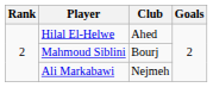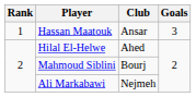 <table class="wikitable" style="text-align:center">
 <tr>
 <th>Rank</th>
 <th>Player</th>
 <th>Club</th>
 <th>Goals</th>
+</tr>
+<tr>
+<td>1</td>
+<td align="left"> <a href='#'>Hassan Maatouk</a></td>
+<td align="left">Ansar</td>
+<td>3</td>
 </tr>
 <tr>
 <td rowspan="3">2</td>
 <td align="left"> <a href='#'>Hilal El-Helwe</a></td>
 <td align="left">Ahed</td>
 <td rowspan="3">2</td>
 </tr>
 <tr>
 <td align="left"> <a href='#'>Mahmoud Siblini</a></td>
 <td align="left">Bourj</td>
 </tr>
 <tr>
 <td align="left"> <a href='#'>Ali Markabawi</a></td>
 <td align="left">Nejmeh</td>
 </tr>
 </table>
